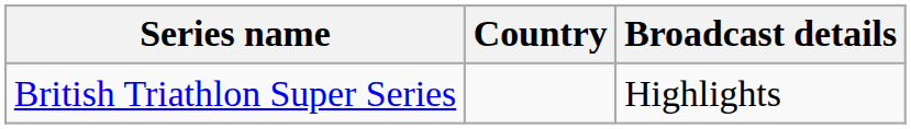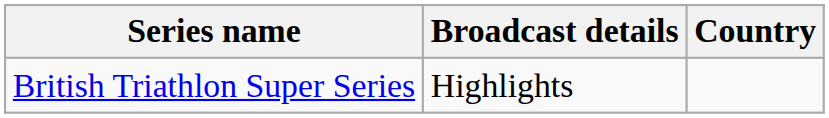 <table class="wikitable">
 <tr>
 <th>Series name</th>
+<th>Broadcast details</th>
 <th>Country</th>
-<th>Broadcast details</th>
 </tr>
 <tr>
 <td><a href='#'>British Triathlon Super Series</a></td>
+<td>Highlights</td>
 <td></td>
-<td>Highlights</td>
 </tr>
 </table>
